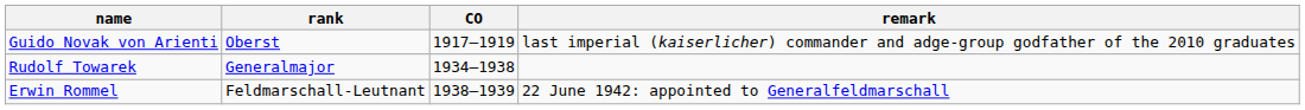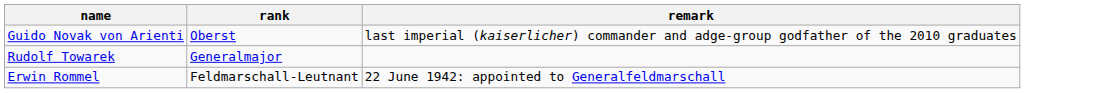 <table class="wikitable" style="text-align:left">
 <tr class="hintergrundfarbe5">
 <th>name</th>
 <th>rank</th>
-<th>CO</th>
 <th>remark</th>
 </tr>
 <tr>
 <td><a href='#'>Guido Novak von Arienti</a></td>
 <td><a href='#'>Oberst</a></td>
-<td>1917–1919</td>
 <td>last imperial (<em>kaiserlicher</em>) commander and adge-group godfather of the 2010 graduates</td>
 </tr>
 <tr>
 <td><a href='#'>Rudolf Towarek</a></td>
 <td><a href='#'>Generalmajor</a></td>
-<td>1934–1938</td>
 <td></td>
 </tr>
 <tr>
 <td><a href='#'>Erwin Rommel</a></td>
 <td>Feldmarschall-Leutnant</td>
-<td>1938–1939</td>
 <td>22 June 1942: appointed to <a href='#'>Generalfeldmarschall</a></td>
 </tr>
 </table>
